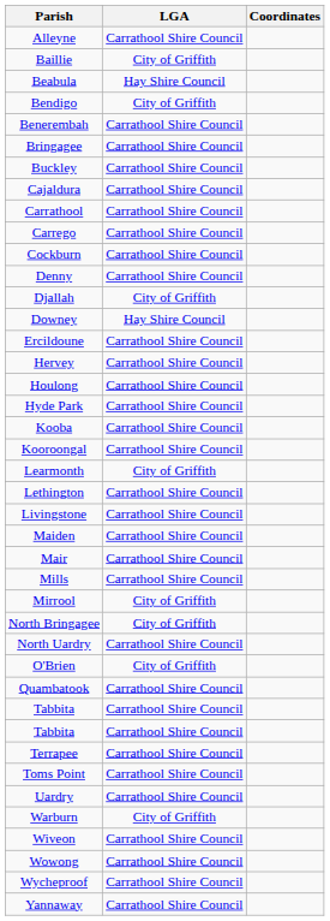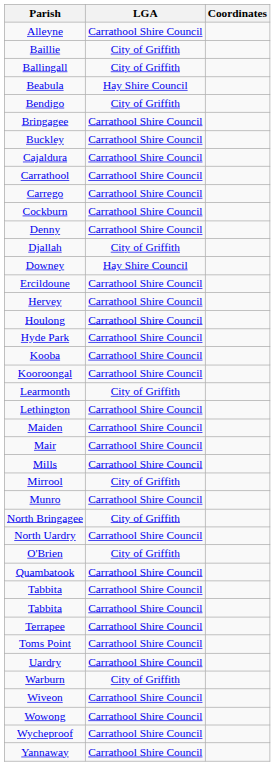 <table class="wikitable" style="text-align:center">
 <tr>
 <th>Parish</th>
 <th>LGA</th>
 <th>Coordinates</th>
 </tr>
 <tr>
 <td><a href='#'>Alleyne</a></td>
 <td><a href='#'>Carrathool Shire Council</a></td>
 <td></td>
 </tr>
 <tr>
 <td><a href='#'>Baillie</a></td>
 <td><a href='#'>City of Griffith</a></td>
 <td></td>
 </tr>
 <tr>
+<td><a href='#'>Ballingall</a></td>
+<td><a href='#'>City of Griffith</a></td>
+<td></td>
+</tr>
+<tr>
 <td><a href='#'>Beabula</a></td>
 <td><a href='#'>Hay Shire Council</a></td>
 <td></td>
 </tr>
 <tr>
 <td><a href='#'>Bendigo</a></td>
 <td><a href='#'>City of Griffith</a></td>
-<td></td>
-</tr>
-<tr>
-<td><a href='#'>Benerembah</a></td>
-<td><a href='#'>Carrathool Shire Council</a></td>
 <td></td>
 </tr>
 <tr>
 <td><a href='#'>Bringagee</a></td>
 <td><a href='#'>Carrathool Shire Council</a></td>
 <td></td>
 </tr>
 <tr>
 <td><a href='#'>Buckley</a></td>
 <td><a href='#'>Carrathool Shire Council</a></td>
 <td></td>
 </tr>
 <tr>
 <td><a href='#'>Cajaldura</a></td>
 <td><a href='#'>Carrathool Shire Council</a></td>
 <td></td>
 </tr>
 <tr>
 <td><a href='#'>Carrathool</a></td>
 <td><a href='#'>Carrathool Shire Council</a></td>
 <td></td>
 </tr>
 <tr>
 <td><a href='#'>Carrego</a></td>
 <td><a href='#'>Carrathool Shire Council</a></td>
 <td></td>
 </tr>
 <tr>
 <td><a href='#'>Cockburn</a></td>
 <td><a href='#'>Carrathool Shire Council</a></td>
 <td></td>
 </tr>
 <tr>
 <td><a href='#'>Denny</a></td>
 <td><a href='#'>Carrathool Shire Council</a></td>
 <td></td>
 </tr>
 <tr>
 <td><a href='#'>Djallah</a></td>
 <td><a href='#'>City of Griffith</a></td>
 <td></td>
 </tr>
 <tr>
 <td><a href='#'>Downey</a></td>
 <td><a href='#'>Hay Shire Council</a></td>
 <td></td>
 </tr>
 <tr>
 <td><a href='#'>Ercildoune</a></td>
 <td><a href='#'>Carrathool Shire Council</a></td>
 <td></td>
 </tr>
 <tr>
 <td><a href='#'>Hervey</a></td>
 <td><a href='#'>Carrathool Shire Council</a></td>
 <td></td>
 </tr>
 <tr>
 <td><a href='#'>Houlong</a></td>
 <td><a href='#'>Carrathool Shire Council</a></td>
 <td></td>
 </tr>
 <tr>
 <td><a href='#'>Hyde Park</a></td>
 <td><a href='#'>Carrathool Shire Council</a></td>
 <td></td>
 </tr>
 <tr>
 <td><a href='#'>Kooba</a></td>
 <td><a href='#'>Carrathool Shire Council</a></td>
 <td></td>
 </tr>
 <tr>
 <td><a href='#'>Kooroongal</a></td>
 <td><a href='#'>Carrathool Shire Council</a></td>
 <td></td>
 </tr>
 <tr>
 <td><a href='#'>Learmonth</a></td>
 <td><a href='#'>City of Griffith</a></td>
 <td></td>
 </tr>
 <tr>
 <td><a href='#'>Lethington</a></td>
 <td><a href='#'>Carrathool Shire Council</a></td>
 <td></td>
 </tr>
 <tr>
-<td><a href='#'>Livingstone</a></td>
-<td><a href='#'>Carrathool Shire Council</a></td>
-<td></td>
-</tr>
-<tr>
 <td><a href='#'>Maiden</a></td>
 <td><a href='#'>Carrathool Shire Council</a></td>
 <td></td>
 </tr>
 <tr>
 <td><a href='#'>Mair</a></td>
 <td><a href='#'>Carrathool Shire Council</a></td>
 <td></td>
 </tr>
 <tr>
 <td><a href='#'>Mills</a></td>
 <td><a href='#'>Carrathool Shire Council</a></td>
 <td></td>
 </tr>
 <tr>
 <td><a href='#'>Mirrool</a></td>
 <td><a href='#'>City of Griffith</a></td>
+<td></td>
+</tr>
+<tr>
+<td><a href='#'>Munro</a></td>
+<td><a href='#'>Carrathool Shire Council</a></td>
 <td></td>
 </tr>
 <tr>
 <td><a href='#'>North Bringagee</a></td>
 <td><a href='#'>City of Griffith</a></td>
 <td></td>
 </tr>
 <tr>
 <td><a href='#'>North Uardry</a></td>
 <td><a href='#'>Carrathool Shire Council</a></td>
 <td></td>
 </tr>
 <tr>
 <td><a href='#'>O'Brien</a></td>
 <td><a href='#'>City of Griffith</a></td>
 <td></td>
 </tr>
 <tr>
 <td><a href='#'>Quambatook</a></td>
 <td><a href='#'>Carrathool Shire Council</a></td>
 <td></td>
 </tr>
 <tr>
 <td><a href='#'>Tabbita</a></td>
 <td><a href='#'>Carrathool Shire Council</a></td>
 <td></td>
 </tr>
 <tr>
 <td><a href='#'>Tabbita</a></td>
 <td><a href='#'>Carrathool Shire Council</a></td>
 <td></td>
 </tr>
 <tr>
 <td><a href='#'>Terrapee</a></td>
 <td><a href='#'>Carrathool Shire Council</a></td>
 <td></td>
 </tr>
 <tr>
 <td><a href='#'>Toms Point</a></td>
 <td><a href='#'>Carrathool Shire Council</a></td>
 <td></td>
 </tr>
 <tr>
 <td><a href='#'>Uardry</a></td>
 <td><a href='#'>Carrathool Shire Council</a></td>
 <td></td>
 </tr>
 <tr>
 <td><a href='#'>Warburn</a></td>
 <td><a href='#'>City of Griffith</a></td>
 <td></td>
 </tr>
 <tr>
 <td><a href='#'>Wiveon</a></td>
 <td><a href='#'>Carrathool Shire Council</a></td>
 <td></td>
 </tr>
 <tr>
 <td><a href='#'>Wowong</a></td>
 <td><a href='#'>Carrathool Shire Council</a></td>
 <td></td>
 </tr>
 <tr>
 <td><a href='#'>Wycheproof</a></td>
 <td><a href='#'>Carrathool Shire Council</a></td>
 <td></td>
 </tr>
 <tr>
 <td><a href='#'>Yannaway</a></td>
 <td><a href='#'>Carrathool Shire Council</a></td>
 <td></td>
 </tr>
 </table>
